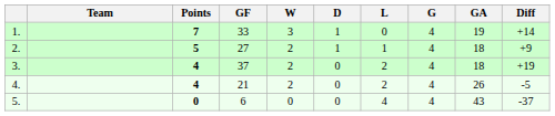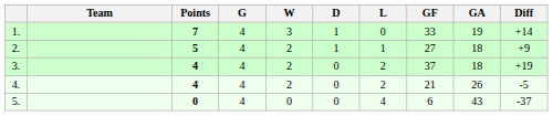 <table class=wikitable style="text-align:center">
 <tr bgcolor="#DCDCDC">
 <th width="25"></th>
 <th width="200">Team</th>
 <th width="60">Points</th>
-<th width="60">GF</th>
+<th width="60">G</th>
 <th width="60">W</th>
 <th width="60">D</th>
 <th width="60">L</th>
-<th width="60">G</th>
+<th width="60">GF</th>
 <th width="60">GA</th>
 <th width="60">Diff</th>
 </tr>
 <tr bgcolor=#CCFFCC>
 <td>1.</td>
 <td align=left></td>
 <td><strong>7</strong></td>
-<td>33</td>
+<td>4</td>
 <td>3</td>
 <td>1</td>
 <td>0</td>
-<td>4</td>
+<td>33</td>
 <td>19</td>
 <td>+14</td>
 </tr>
 <tr bgcolor=#CCFFCC>
 <td>2.</td>
 <td align=left></td>
 <td><strong>5</strong></td>
-<td>27</td>
+<td>4</td>
 <td>2</td>
 <td>1</td>
 <td>1</td>
-<td>4</td>
+<td>27</td>
 <td>18</td>
 <td>+9</td>
 </tr>
 <tr bgcolor=#CCFFCC>
 <td>3.</td>
 <td align=left></td>
 <td><strong>4</strong></td>
-<td>37</td>
+<td>4</td>
 <td>2</td>
 <td>0</td>
 <td>2</td>
-<td>4</td>
+<td>37</td>
 <td>18</td>
 <td>+19</td>
 </tr>
 <tr bgcolor=#EEFFEE>
 <td>4.</td>
 <td align=left></td>
 <td><strong>4</strong></td>
-<td>21</td>
+<td>4</td>
 <td>2</td>
 <td>0</td>
 <td>2</td>
-<td>4</td>
+<td>21</td>
 <td>26</td>
 <td>-5</td>
 </tr>
 <tr bgcolor=#EEFFEE>
 <td>5.</td>
 <td align=left></td>
 <td><strong>0</strong></td>
-<td>6</td>
+<td>4</td>
 <td>0</td>
 <td>0</td>
 <td>4</td>
-<td>4</td>
+<td>6</td>
 <td>43</td>
 <td>-37</td>
 </tr>
 </table>
